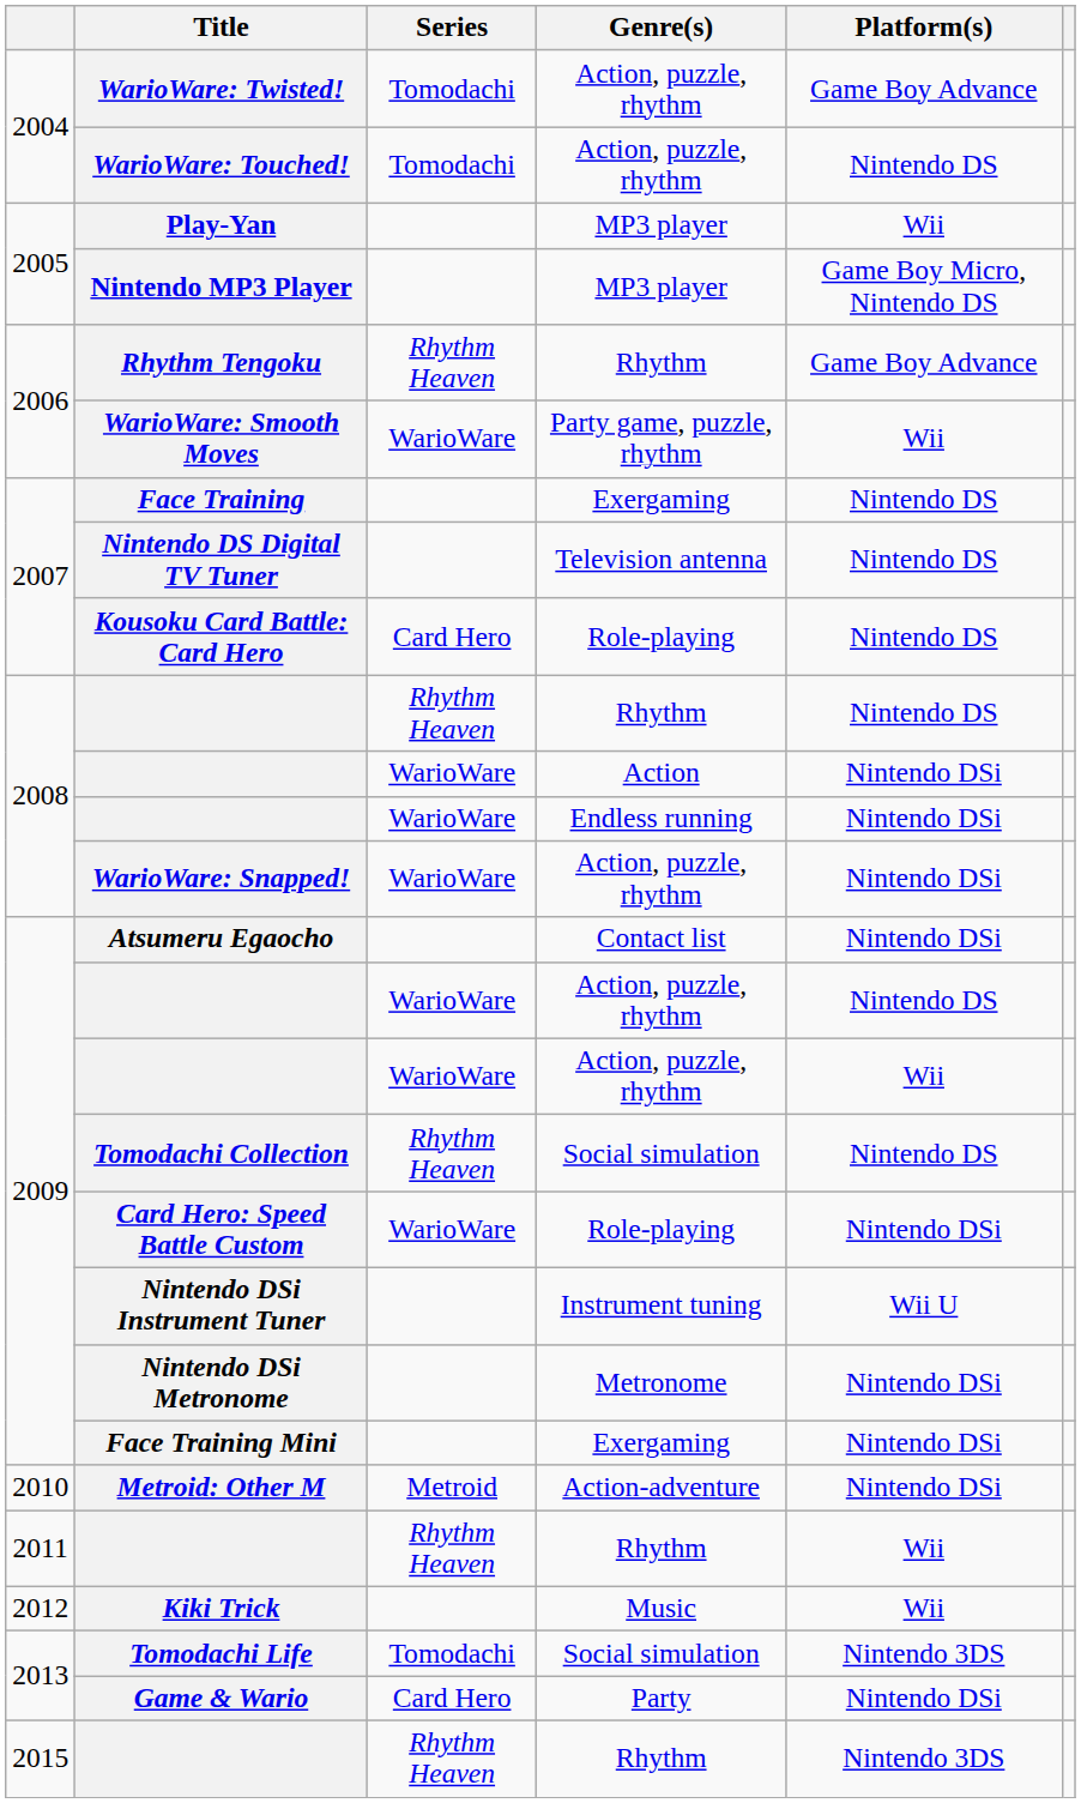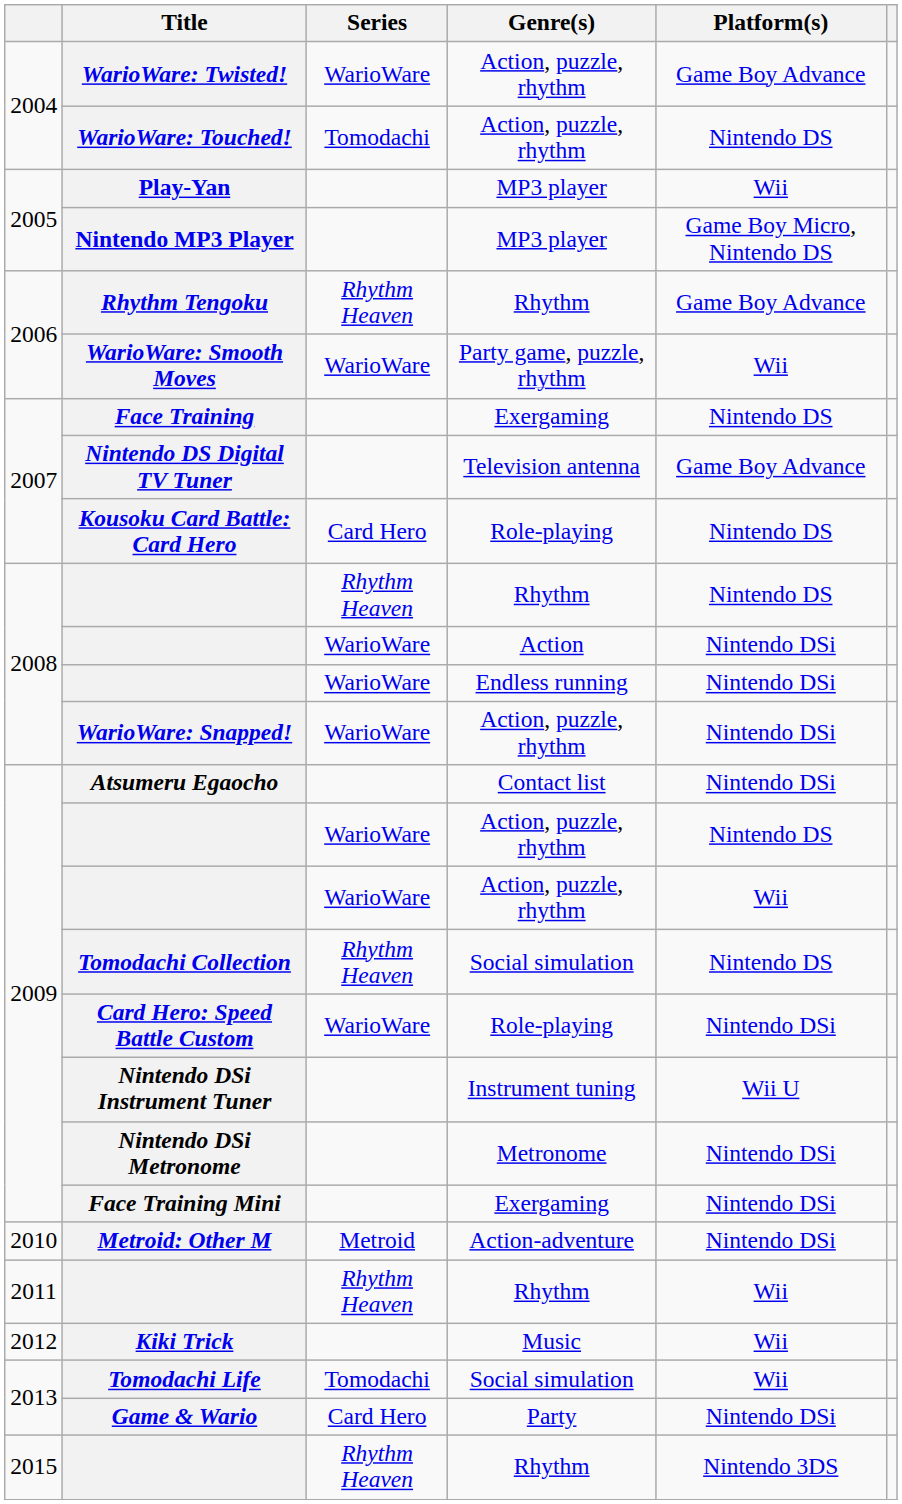 <table class="wikitable sortable plainrowheaders" style="text-align: center;">
 <tr>
 <th scope="col"></th>
 <th scope="col">Title</th>
 <th scope="col">Series</th>
 <th scope="col">Genre(s)</th>
 <th scope="col">Platform(s)</th>
 <th class="unsortable" scope="col"></th>
 </tr>
 <tr>
 <td rowspan="2">2004</td>
 <th scope="row"><em><a href='#'>WarioWare: Twisted!</a></em></th>
-<td><a href='#'>Tomodachi</a></td>
+<td><a href='#'>WarioWare</a></td>
 <td><a href='#'>Action</a>, <a href='#'>puzzle</a>, <a href='#'>rhythm</a></td>
 <td><a href='#'>Game Boy Advance</a></td>
 <td></td>
 </tr>
 <tr>
 <th scope="row"><em><a href='#'>WarioWare: Touched!</a></em></th>
 <td><a href='#'>Tomodachi</a></td>
 <td><a href='#'>Action</a>, <a href='#'>puzzle</a>, <a href='#'>rhythm</a></td>
 <td><a href='#'>Nintendo DS</a></td>
 <td></td>
 </tr>
 <tr>
 <td rowspan="2">2005</td>
 <th scope="row"><a href='#'>Play-Yan</a></th>
 <td></td>
 <td><a href='#'>MP3 player</a></td>
 <td><a href='#'>Wii</a></td>
 <td></td>
 </tr>
 <tr>
 <th scope="row"><a href='#'>Nintendo MP3 Player</a></th>
 <td></td>
 <td><a href='#'>MP3 player</a></td>
 <td><a href='#'>Game Boy Micro</a>, <a href='#'>Nintendo DS</a></td>
 <td></td>
 </tr>
 <tr>
 <td rowspan="2">2006</td>
 <th scope="row"><em><a href='#'>Rhythm Tengoku</a></em></th>
 <td><em><a href='#'>Rhythm Heaven</a></em></td>
 <td><a href='#'>Rhythm</a></td>
 <td><a href='#'>Game Boy Advance</a></td>
 <td></td>
 </tr>
 <tr>
 <th scope="row"><em><a href='#'>WarioWare: Smooth Moves</a></em></th>
 <td><a href='#'>WarioWare</a></td>
 <td><a href='#'>Party game</a>, <a href='#'>puzzle</a>, <a href='#'>rhythm</a></td>
 <td><a href='#'>Wii</a></td>
 <td></td>
 </tr>
 <tr>
 <td rowspan="3">2007</td>
 <th scope="row"><em><a href='#'>Face Training</a></em></th>
 <td></td>
 <td><a href='#'>Exergaming</a></td>
 <td><a href='#'>Nintendo DS</a></td>
 <td></td>
 </tr>
 <tr>
 <th scope="row"><em><a href='#'>Nintendo DS Digital TV Tuner</a></em> </th>
 <td></td>
 <td><a href='#'>Television antenna</a></td>
-<td><a href='#'>Nintendo DS</a></td>
+<td><a href='#'>Game Boy Advance</a></td>
 <td></td>
 </tr>
 <tr>
 <th scope="row"><em><a href='#'>Kousoku Card Battle: Card Hero</a></em></th>
 <td><a href='#'>Card Hero</a></td>
 <td><a href='#'>Role-playing</a></td>
 <td><a href='#'>Nintendo DS</a></td>
 <td></td>
 </tr>
 <tr>
 <td rowspan="4">2008</td>
 <th scope="row"></th>
 <td><em><a href='#'>Rhythm Heaven</a></em></td>
 <td><a href='#'>Rhythm</a></td>
 <td><a href='#'>Nintendo DS</a></td>
 <td></td>
 </tr>
 <tr>
 <th scope="row"></th>
 <td><a href='#'>WarioWare</a></td>
 <td><a href='#'>Action</a></td>
 <td><a href='#'>Nintendo DSi</a></td>
 <td></td>
 </tr>
 <tr>
 <th scope="row"></th>
 <td><a href='#'>WarioWare</a></td>
 <td><a href='#'>Endless running</a></td>
 <td><a href='#'>Nintendo DSi</a></td>
 <td></td>
 </tr>
 <tr>
 <th scope="row"><em><a href='#'>WarioWare: Snapped!</a></em></th>
 <td><a href='#'>WarioWare</a></td>
 <td><a href='#'>Action</a>, <a href='#'>puzzle</a>, <a href='#'>rhythm</a></td>
 <td><a href='#'>Nintendo DSi</a></td>
 <td></td>
 </tr>
 <tr>
 <td rowspan="8">2009</td>
 <th scope="row"><em>Atsumeru Egaocho</em></th>
 <td></td>
 <td><a href='#'>Contact list</a></td>
 <td><a href='#'>Nintendo DSi</a></td>
 <td></td>
 </tr>
 <tr>
 <th scope="row"></th>
 <td><a href='#'>WarioWare</a></td>
 <td><a href='#'>Action</a>, <a href='#'>puzzle</a>, <a href='#'>rhythm</a></td>
 <td><a href='#'>Nintendo DS</a></td>
 <td></td>
 </tr>
 <tr>
 <th scope="row"></th>
 <td><a href='#'>WarioWare</a></td>
 <td><a href='#'>Action</a>, <a href='#'>puzzle</a>, <a href='#'>rhythm</a></td>
 <td><a href='#'>Wii</a></td>
 <td></td>
 </tr>
 <tr>
 <th scope="row"><em><a href='#'>Tomodachi Collection</a></em></th>
 <td><em><a href='#'>Rhythm Heaven</a></em></td>
 <td><a href='#'>Social simulation</a></td>
 <td><a href='#'>Nintendo DS</a></td>
 <td></td>
 </tr>
 <tr>
 <th scope="row"><em><a href='#'>Card Hero: Speed Battle Custom</a></em></th>
 <td><a href='#'>WarioWare</a></td>
 <td><a href='#'>Role-playing</a></td>
 <td><a href='#'>Nintendo DSi</a></td>
 <td></td>
 </tr>
 <tr>
 <th scope="row"><em>Nintendo DSi Instrument Tuner</em></th>
 <td></td>
 <td><a href='#'>Instrument tuning</a></td>
 <td><a href='#'>Wii U</a></td>
 <td></td>
 </tr>
 <tr>
 <th scope="row"><em>Nintendo DSi Metronome</em></th>
 <td></td>
 <td><a href='#'>Metronome</a></td>
 <td><a href='#'>Nintendo DSi</a></td>
 <td></td>
 </tr>
 <tr>
 <th scope="row"><em>Face Training Mini</em></th>
 <td></td>
 <td><a href='#'>Exergaming</a></td>
 <td><a href='#'>Nintendo DSi</a></td>
 <td></td>
 </tr>
 <tr>
 <td>2010</td>
 <th scope="row"><em><a href='#'>Metroid: Other M</a></em></th>
 <td><a href='#'>Metroid</a></td>
 <td><a href='#'>Action-adventure</a></td>
 <td><a href='#'>Nintendo DSi</a></td>
 <td></td>
 </tr>
 <tr>
 <td>2011</td>
 <th scope="row"></th>
 <td><em><a href='#'>Rhythm Heaven</a></em></td>
 <td><a href='#'>Rhythm</a></td>
 <td><a href='#'>Wii</a></td>
 <td></td>
 </tr>
 <tr>
 <td>2012</td>
 <th scope="row"><em><a href='#'>Kiki Trick</a></em></th>
 <td></td>
 <td><a href='#'>Music</a></td>
 <td><a href='#'>Wii</a></td>
 <td></td>
 </tr>
 <tr>
 <td rowspan="2">2013</td>
 <th scope="row"><em><a href='#'>Tomodachi Life</a></em></th>
 <td><a href='#'>Tomodachi</a></td>
 <td><a href='#'>Social simulation</a></td>
-<td><a href='#'>Nintendo 3DS</a></td>
+<td><a href='#'>Wii</a></td>
 <td></td>
 </tr>
 <tr>
 <th scope="row"><em><a href='#'>Game & Wario</a></em></th>
 <td><a href='#'>Card Hero</a></td>
 <td><a href='#'>Party</a></td>
 <td><a href='#'>Nintendo DSi</a></td>
 <td></td>
 </tr>
 <tr>
 <td>2015</td>
 <th scope="row"></th>
 <td><em><a href='#'>Rhythm Heaven</a></em></td>
 <td><a href='#'>Rhythm</a></td>
 <td><a href='#'>Nintendo 3DS</a></td>
 <td></td>
 </tr>
 </table>
